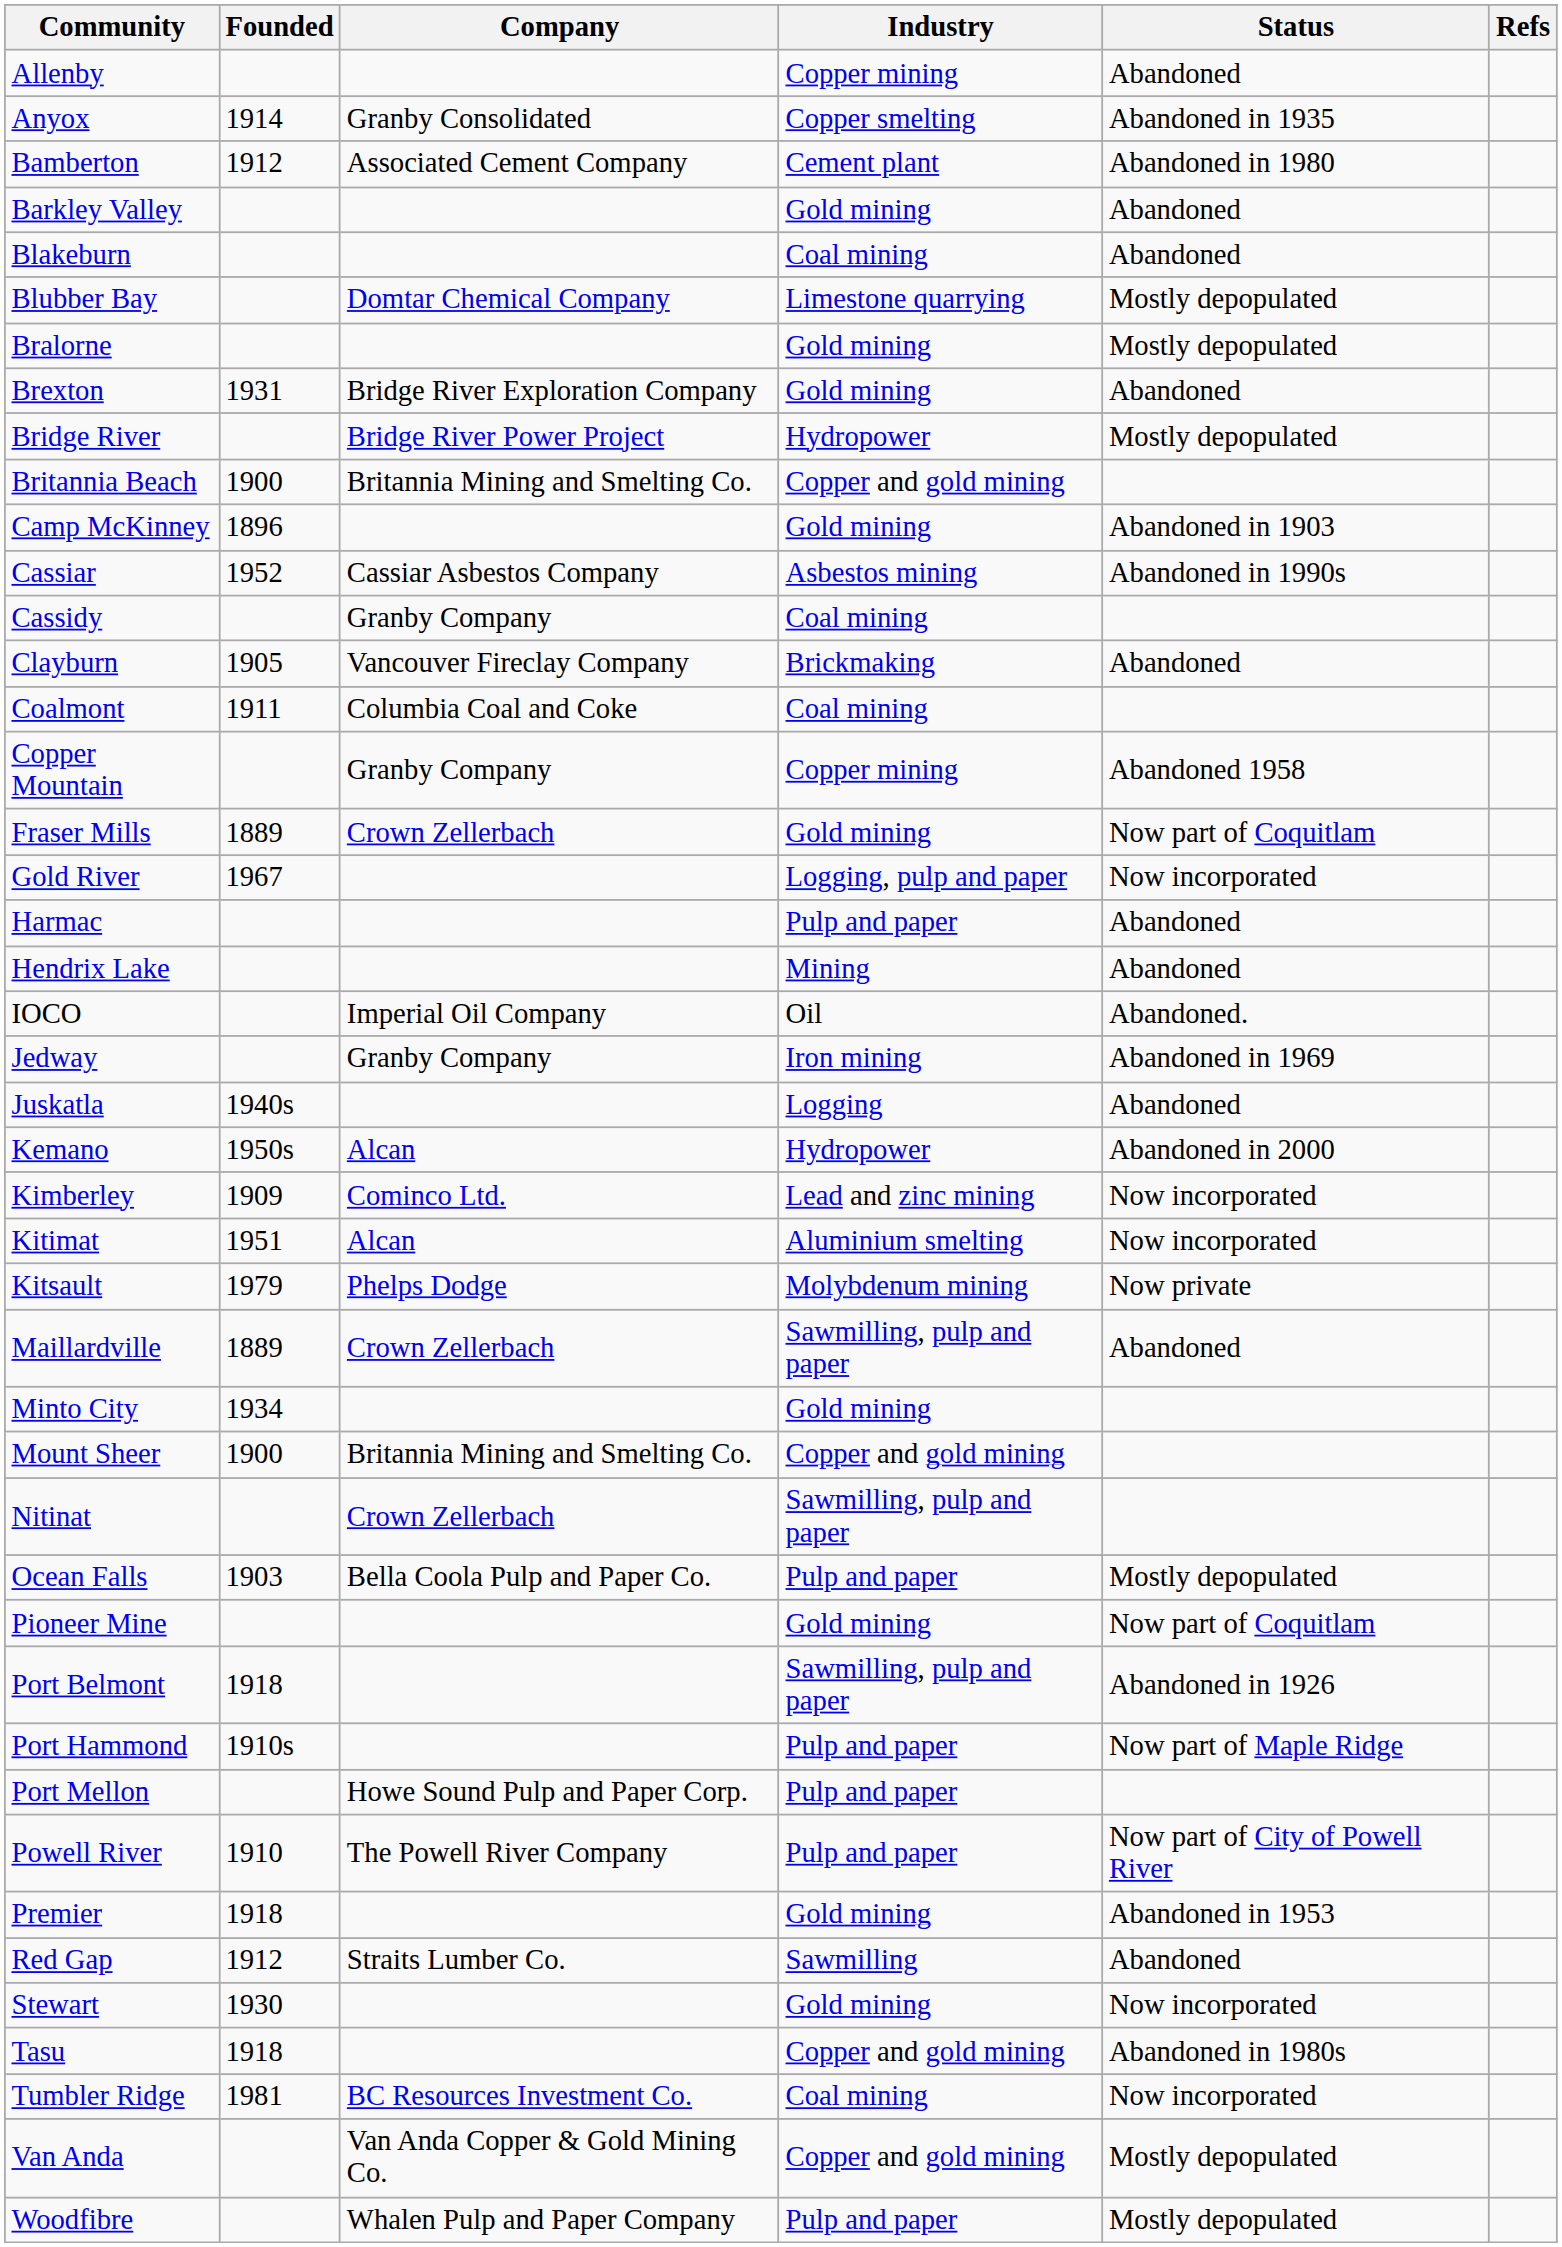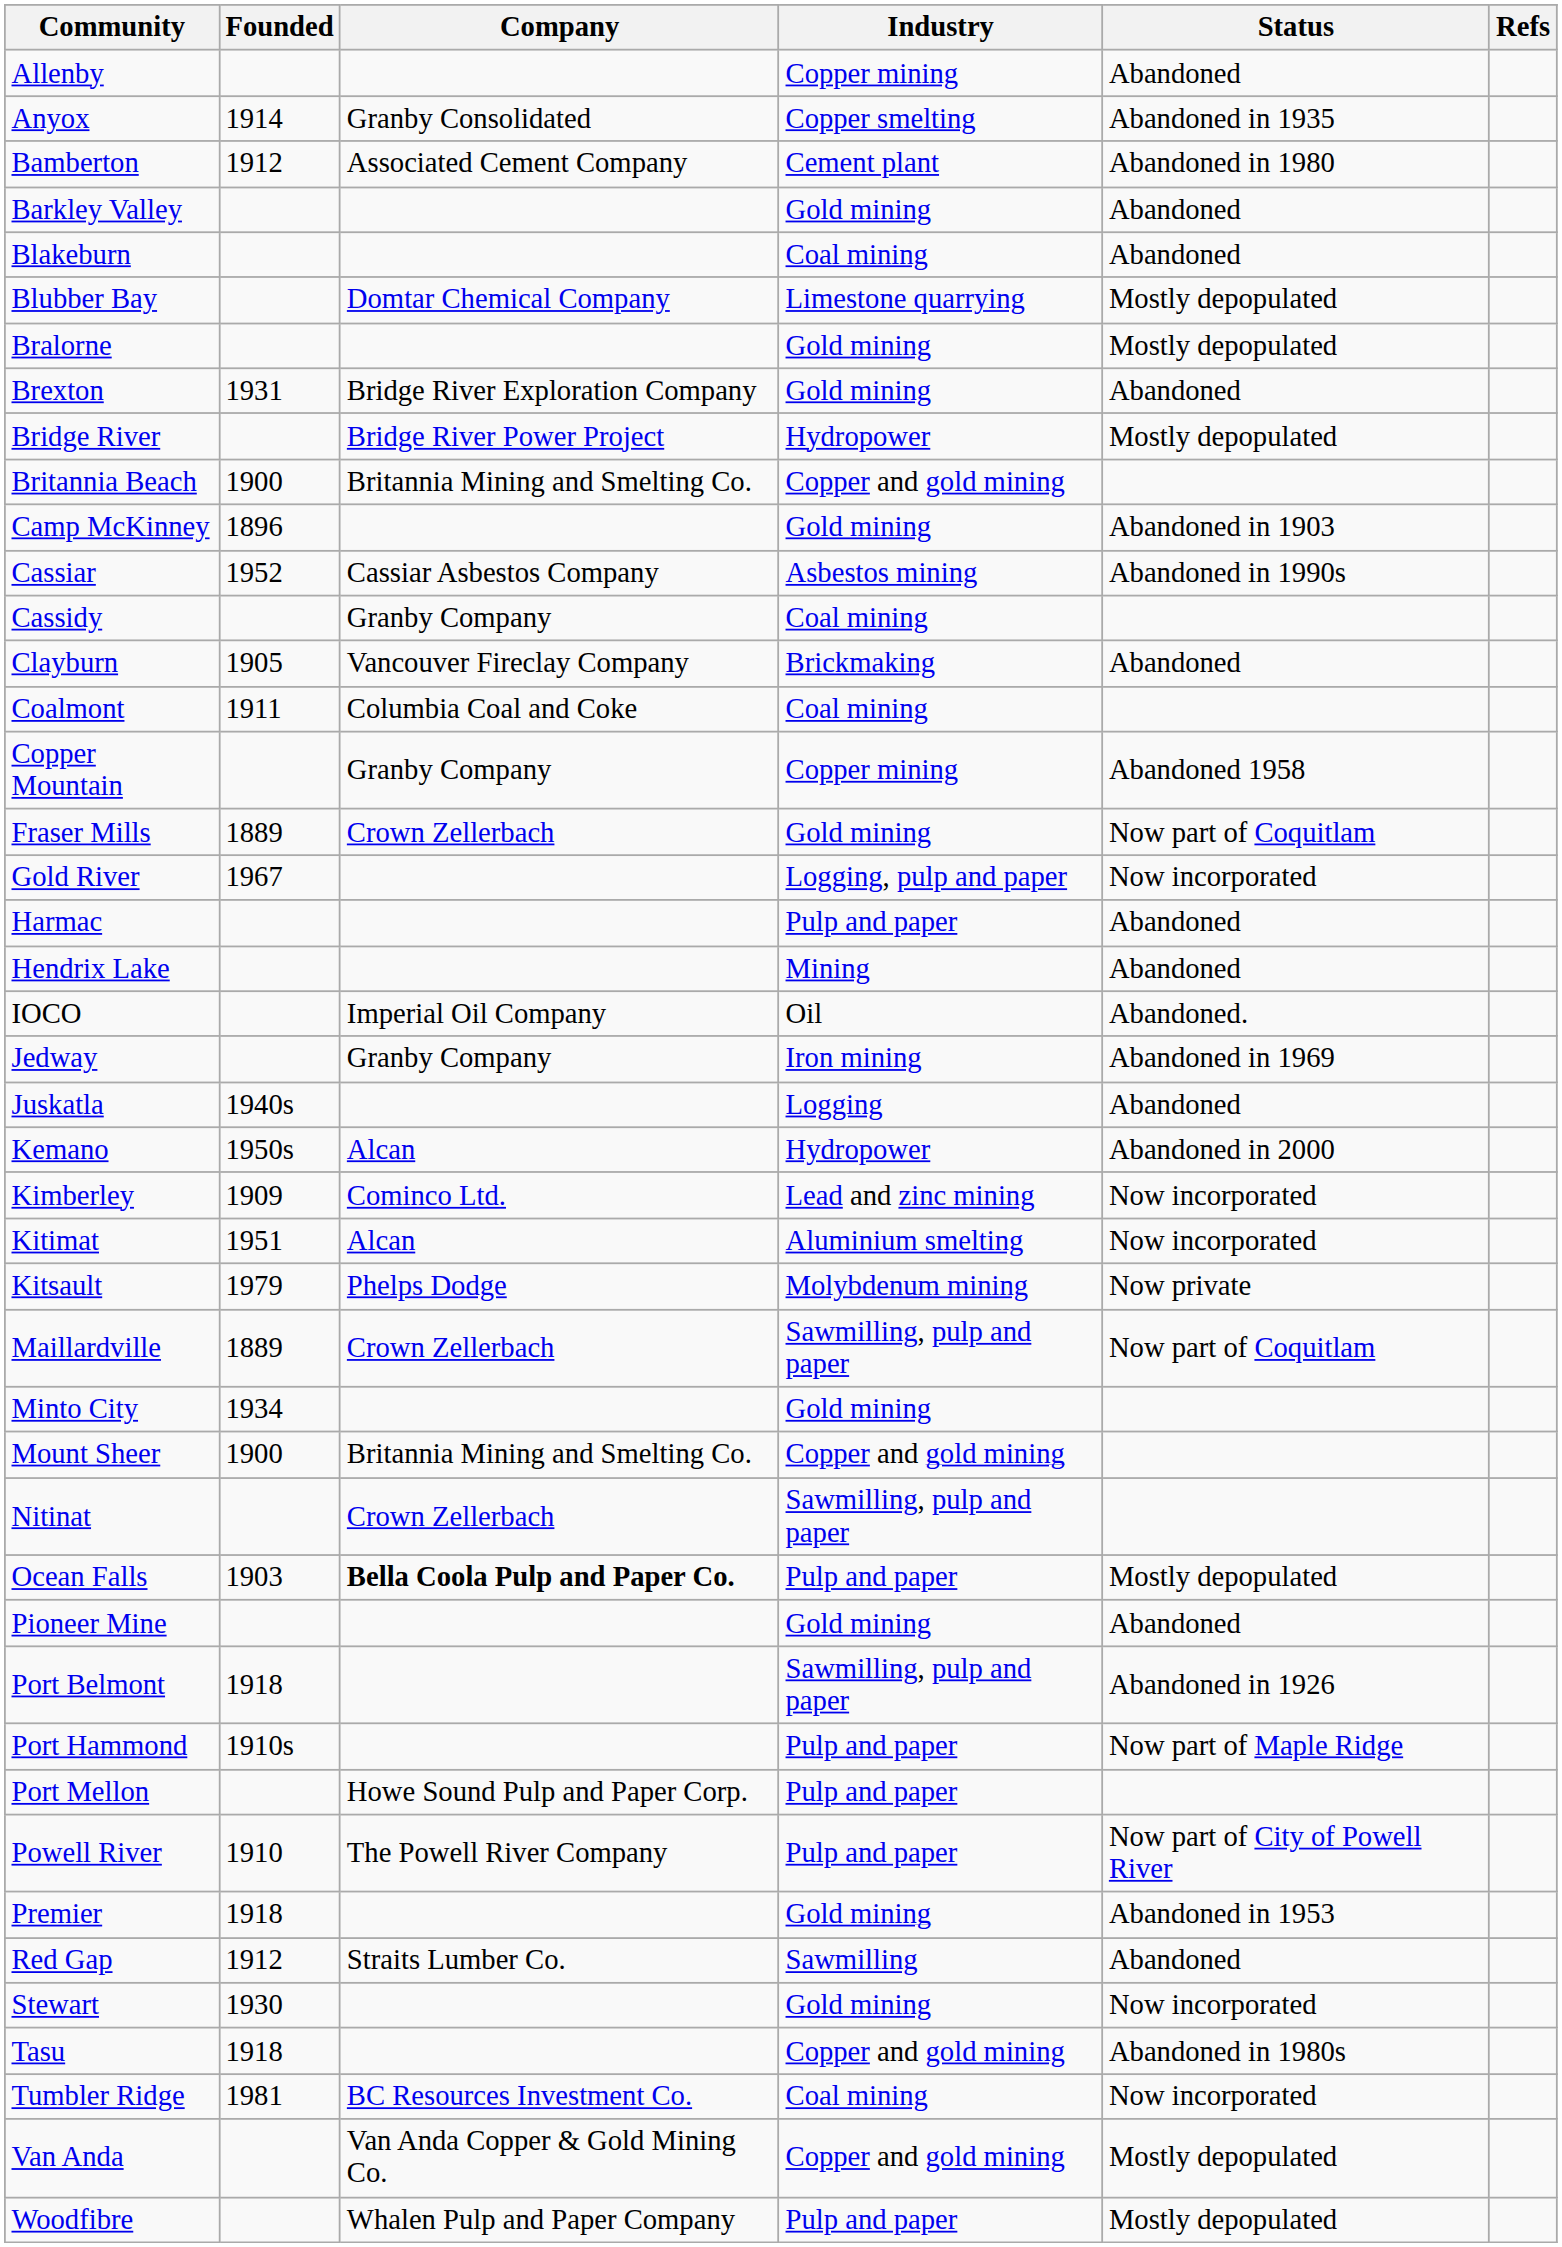 <table class="wikitable sortable">
 <tr>
 <th>Community</th>
 <th>Founded</th>
 <th>Company</th>
 <th>Industry</th>
 <th>Status</th>
 <th>Refs</th>
 </tr>
 <tr>
 <td><a href='#'>Allenby</a></td>
 <td></td>
 <td></td>
 <td><a href='#'>Copper mining</a></td>
 <td>Abandoned</td>
 <td></td>
 </tr>
 <tr>
 <td><a href='#'>Anyox</a></td>
 <td>1914</td>
 <td>Granby Consolidated</td>
 <td><a href='#'>Copper smelting</a></td>
 <td>Abandoned in 1935</td>
 <td></td>
 </tr>
 <tr>
 <td><a href='#'>Bamberton</a></td>
 <td>1912</td>
 <td>Associated Cement Company</td>
 <td><a href='#'>Cement plant</a></td>
 <td>Abandoned in 1980</td>
 <td></td>
 </tr>
 <tr>
 <td><a href='#'>Barkley Valley</a></td>
 <td></td>
 <td></td>
 <td><a href='#'>Gold mining</a></td>
 <td>Abandoned</td>
 <td></td>
 </tr>
 <tr>
 <td><a href='#'>Blakeburn</a></td>
 <td></td>
 <td></td>
 <td><a href='#'>Coal mining</a></td>
 <td>Abandoned</td>
 <td></td>
 </tr>
 <tr>
 <td><a href='#'>Blubber Bay</a></td>
 <td></td>
 <td><a href='#'>Domtar Chemical Company</a></td>
 <td><a href='#'>Limestone quarrying</a></td>
 <td>Mostly depopulated</td>
 <td></td>
 </tr>
 <tr>
 <td><a href='#'>Bralorne</a></td>
 <td></td>
 <td></td>
 <td><a href='#'>Gold mining</a></td>
 <td>Mostly depopulated</td>
 <td></td>
 </tr>
 <tr>
 <td><a href='#'>Brexton</a></td>
 <td>1931</td>
 <td>Bridge River Exploration Company</td>
 <td><a href='#'>Gold mining</a></td>
 <td>Abandoned</td>
 <td></td>
 </tr>
 <tr>
 <td><a href='#'>Bridge River</a></td>
 <td></td>
 <td><a href='#'>Bridge River Power Project</a></td>
 <td><a href='#'>Hydropower</a></td>
 <td>Mostly depopulated</td>
 <td></td>
 </tr>
 <tr>
 <td><a href='#'>Britannia Beach</a></td>
 <td>1900</td>
 <td>Britannia Mining and Smelting Co.</td>
 <td><a href='#'>Copper</a> and <a href='#'>gold mining</a></td>
 <td></td>
 <td></td>
 </tr>
 <tr>
 <td><a href='#'>Camp McKinney</a></td>
 <td>1896</td>
 <td></td>
 <td><a href='#'>Gold mining</a></td>
 <td>Abandoned in 1903</td>
 <td></td>
 </tr>
 <tr>
 <td><a href='#'>Cassiar</a></td>
 <td>1952</td>
 <td>Cassiar Asbestos Company</td>
 <td><a href='#'>Asbestos mining</a></td>
 <td>Abandoned in 1990s</td>
 <td></td>
 </tr>
 <tr>
 <td><a href='#'>Cassidy</a></td>
 <td></td>
 <td>Granby Company</td>
 <td><a href='#'>Coal mining</a></td>
 <td></td>
 <td></td>
 </tr>
 <tr>
 <td><a href='#'>Clayburn</a></td>
 <td>1905</td>
 <td>Vancouver Fireclay Company</td>
 <td><a href='#'>Brickmaking</a></td>
 <td>Abandoned</td>
 <td></td>
 </tr>
 <tr>
 <td><a href='#'>Coalmont</a></td>
 <td>1911</td>
 <td>Columbia Coal and Coke</td>
 <td><a href='#'>Coal mining</a></td>
 <td></td>
 <td></td>
 </tr>
 <tr>
 <td><a href='#'>Copper Mountain</a></td>
 <td></td>
 <td>Granby Company</td>
 <td><a href='#'>Copper mining</a></td>
 <td>Abandoned 1958</td>
 <td></td>
 </tr>
 <tr>
 <td><a href='#'>Fraser Mills</a></td>
 <td>1889</td>
 <td><a href='#'>Crown Zellerbach</a></td>
 <td><a href='#'>Gold mining</a></td>
 <td>Now part of <a href='#'>Coquitlam</a></td>
 <td></td>
 </tr>
 <tr>
 <td><a href='#'>Gold River</a></td>
 <td>1967</td>
 <td></td>
 <td><a href='#'>Logging</a>, <a href='#'>pulp and paper</a></td>
 <td>Now incorporated</td>
 <td></td>
 </tr>
 <tr>
 <td><a href='#'>Harmac</a></td>
 <td></td>
 <td></td>
 <td><a href='#'>Pulp and paper</a></td>
 <td>Abandoned</td>
 <td></td>
 </tr>
 <tr>
 <td><a href='#'>Hendrix Lake</a></td>
 <td></td>
 <td></td>
 <td><a href='#'>Mining</a></td>
 <td>Abandoned</td>
 <td></td>
 </tr>
 <tr>
 <td>IOCO</td>
 <td></td>
 <td>Imperial Oil Company</td>
 <td>Oil</td>
 <td>Abandoned.</td>
 <td></td>
 </tr>
 <tr>
 <td><a href='#'>Jedway</a></td>
 <td></td>
 <td>Granby Company</td>
 <td><a href='#'>Iron mining</a></td>
 <td>Abandoned in 1969</td>
 <td></td>
 </tr>
 <tr>
 <td><a href='#'>Juskatla</a></td>
 <td>1940s</td>
 <td></td>
 <td><a href='#'>Logging</a></td>
 <td>Abandoned</td>
 <td></td>
 </tr>
 <tr>
 <td><a href='#'>Kemano</a></td>
 <td>1950s</td>
 <td><a href='#'>Alcan</a></td>
 <td><a href='#'>Hydropower</a></td>
 <td>Abandoned in 2000</td>
 <td></td>
 </tr>
 <tr>
 <td><a href='#'>Kimberley</a></td>
 <td>1909</td>
 <td><a href='#'>Cominco Ltd.</a></td>
 <td><a href='#'>Lead</a> and <a href='#'>zinc mining</a></td>
 <td>Now incorporated</td>
 <td></td>
 </tr>
 <tr>
 <td><a href='#'>Kitimat</a></td>
 <td>1951</td>
 <td><a href='#'>Alcan</a></td>
 <td><a href='#'>Aluminium smelting</a></td>
 <td>Now incorporated</td>
 <td></td>
 </tr>
 <tr>
 <td><a href='#'>Kitsault</a></td>
 <td>1979</td>
 <td><a href='#'>Phelps Dodge</a></td>
 <td><a href='#'>Molybdenum mining</a></td>
 <td>Now private</td>
 <td></td>
 </tr>
 <tr>
 <td><a href='#'>Maillardville</a></td>
 <td>1889</td>
 <td><a href='#'>Crown Zellerbach</a></td>
 <td><a href='#'>Sawmilling</a>, <a href='#'>pulp and paper</a></td>
-<td>Abandoned</td>
+<td>Now part of <a href='#'>Coquitlam</a></td>
 <td></td>
 </tr>
 <tr>
 <td><a href='#'>Minto City</a></td>
 <td>1934</td>
 <td></td>
 <td><a href='#'>Gold mining</a></td>
 <td></td>
 <td></td>
 </tr>
 <tr>
 <td><a href='#'>Mount Sheer</a></td>
 <td>1900</td>
 <td>Britannia Mining and Smelting Co.</td>
 <td><a href='#'>Copper</a> and <a href='#'>gold mining</a></td>
 <td></td>
 <td></td>
 </tr>
 <tr>
 <td><a href='#'>Nitinat</a></td>
 <td></td>
 <td><a href='#'>Crown Zellerbach</a></td>
 <td><a href='#'>Sawmilling</a>, <a href='#'>pulp and paper</a></td>
 <td></td>
 <td></td>
 </tr>
 <tr>
 <td><a href='#'>Ocean Falls</a></td>
 <td>1903</td>
-<td>Bella Coola Pulp and Paper Co.</td>
+<td><strong>Bella Coola Pulp and Paper Co.</strong></td>
 <td><a href='#'>Pulp and paper</a></td>
 <td>Mostly depopulated</td>
 <td></td>
 </tr>
 <tr>
 <td><a href='#'>Pioneer Mine</a></td>
 <td></td>
 <td></td>
 <td><a href='#'>Gold mining</a></td>
-<td>Now part of <a href='#'>Coquitlam</a></td>
+<td>Abandoned</td>
 <td></td>
 </tr>
 <tr>
 <td><a href='#'>Port Belmont</a></td>
 <td>1918</td>
 <td></td>
 <td><a href='#'>Sawmilling</a>, <a href='#'>pulp and paper</a></td>
 <td>Abandoned in 1926</td>
 <td></td>
 </tr>
 <tr>
 <td><a href='#'>Port Hammond</a></td>
 <td>1910s</td>
 <td></td>
 <td><a href='#'>Pulp and paper</a></td>
 <td>Now part of <a href='#'>Maple Ridge</a></td>
 <td></td>
 </tr>
 <tr>
 <td><a href='#'>Port Mellon</a></td>
 <td></td>
 <td>Howe Sound Pulp and Paper Corp.</td>
 <td><a href='#'>Pulp and paper</a></td>
 <td></td>
 <td></td>
 </tr>
 <tr>
 <td><a href='#'>Powell River</a></td>
 <td>1910</td>
 <td>The Powell River Company</td>
 <td><a href='#'>Pulp and paper</a></td>
 <td>Now part of <a href='#'>City of Powell River</a></td>
 <td></td>
 </tr>
 <tr>
 <td><a href='#'>Premier</a></td>
 <td>1918</td>
 <td></td>
 <td><a href='#'>Gold mining</a></td>
 <td>Abandoned in 1953</td>
 <td></td>
 </tr>
 <tr>
 <td><a href='#'>Red Gap</a></td>
 <td>1912</td>
 <td>Straits Lumber Co.</td>
 <td><a href='#'>Sawmilling</a></td>
 <td>Abandoned</td>
 <td></td>
 </tr>
 <tr>
 <td><a href='#'>Stewart</a></td>
 <td>1930</td>
 <td></td>
 <td><a href='#'>Gold mining</a></td>
 <td>Now incorporated</td>
 <td></td>
 </tr>
 <tr>
 <td><a href='#'>Tasu</a></td>
 <td>1918</td>
 <td></td>
 <td><a href='#'>Copper</a> and <a href='#'>gold mining</a></td>
 <td>Abandoned in 1980s</td>
 <td></td>
 </tr>
 <tr>
 <td><a href='#'>Tumbler Ridge</a></td>
 <td>1981</td>
 <td><a href='#'>BC Resources Investment Co.</a></td>
 <td><a href='#'>Coal mining</a></td>
 <td>Now incorporated</td>
 <td></td>
 </tr>
 <tr>
 <td><a href='#'>Van Anda</a></td>
 <td></td>
 <td>Van Anda Copper & Gold Mining Co.</td>
 <td><a href='#'>Copper</a> and <a href='#'>gold mining</a></td>
 <td>Mostly depopulated</td>
 <td></td>
 </tr>
 <tr>
 <td><a href='#'>Woodfibre</a></td>
 <td></td>
 <td>Whalen Pulp and Paper Company</td>
 <td><a href='#'>Pulp and paper</a></td>
 <td>Mostly depopulated</td>
 <td></td>
 </tr>
 </table>
